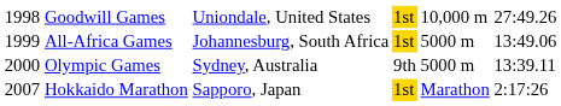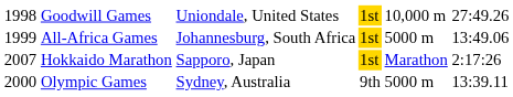 <table>
 <tr>
 <td>1998</td>
 <td><a href='#'>Goodwill Games</a></td>
 <td><a href='#'>Uniondale</a>, United States</td>
 <td bgcolor="gold">1st</td>
 <td>10,000 m</td>
 <td>27:49.26</td>
 </tr>
 <tr>
 <td>1999</td>
 <td><a href='#'>All-Africa Games</a></td>
 <td><a href='#'>Johannesburg</a>, South Africa</td>
 <td bgcolor="gold">1st</td>
 <td>5000 m</td>
 <td>13:49.06</td>
 </tr>
 <tr>
+<td>2007</td>
+<td><a href='#'>Hokkaido Marathon</a></td>
+<td><a href='#'>Sapporo</a>, Japan</td>
+<td bgcolor="gold">1st</td>
+<td><a href='#'>Marathon</a></td>
+<td>2:17:26</td>
+</tr>
+<tr>
 <td>2000</td>
 <td><a href='#'>Olympic Games</a></td>
 <td><a href='#'>Sydney</a>, Australia</td>
 <td>9th</td>
 <td>5000 m</td>
 <td>13:39.11</td>
 </tr>
-<tr>
-<td>2007</td>
-<td><a href='#'>Hokkaido Marathon</a></td>
-<td><a href='#'>Sapporo</a>, Japan</td>
-<td bgcolor="gold">1st</td>
-<td><a href='#'>Marathon</a></td>
-<td>2:17:26</td>
-</tr>
 </table>
